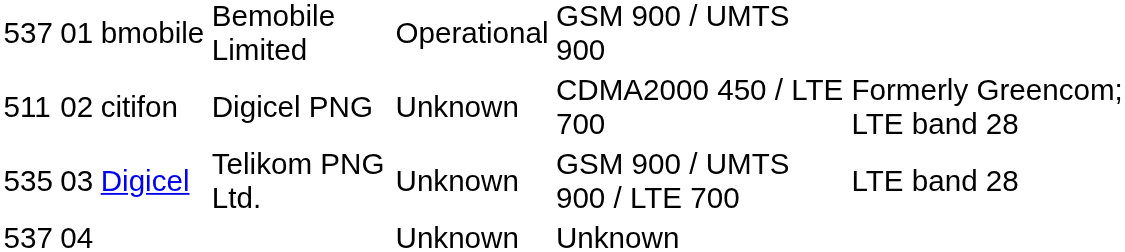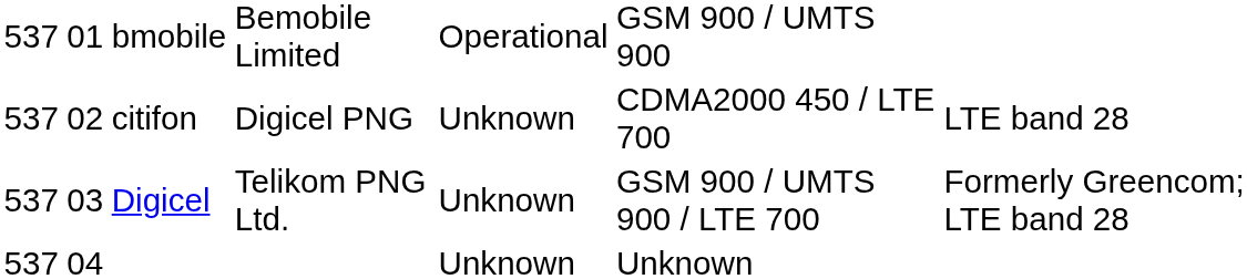 <table>
 <tr>
 <td>537</td>
 <td>01</td>
 <td>bmobile</td>
 <td>Bemobile Limited</td>
 <td>Operational</td>
 <td>GSM 900 / UMTS 900</td>
 <td></td>
 </tr>
 <tr>
-<td>511</td>
+<td>537</td>
 <td>02</td>
 <td>citifon</td>
 <td>Digicel PNG</td>
 <td>Unknown</td>
 <td>CDMA2000 450 / LTE 700</td>
-<td>Formerly Greencom; LTE band 28</td>
+<td>LTE band 28</td>
 </tr>
 <tr>
-<td>535</td>
+<td>537</td>
 <td>03</td>
 <td><a href='#'>Digicel</a></td>
 <td>Telikom PNG Ltd.</td>
 <td>Unknown</td>
 <td>GSM 900 / UMTS 900 / LTE 700</td>
-<td>LTE band 28</td>
+<td>Formerly Greencom; LTE band 28</td>
 </tr>
 <tr>
 <td>537</td>
 <td>04</td>
 <td></td>
 <td></td>
 <td>Unknown</td>
 <td>Unknown</td>
 <td></td>
 </tr>
 </table>
